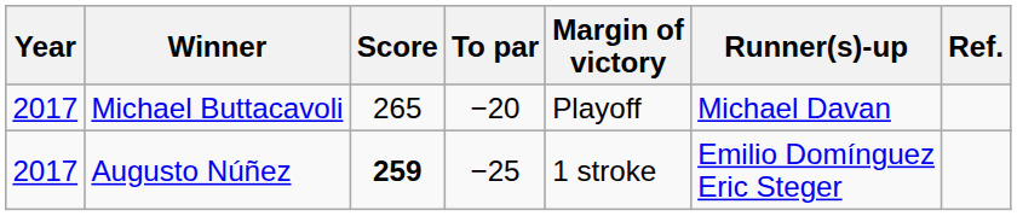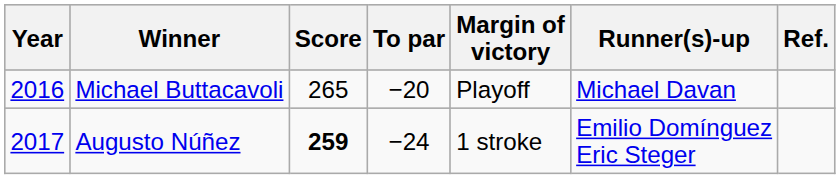 <table class=wikitable style="font-size:95%">
 <tr>
 <th>Year</th>
 <th>Winner</th>
 <th>Score</th>
 <th>To par</th>
 <th>Margin of<br>victory</th>
 <th>Runner(s)-up</th>
 <th>Ref.</th>
 </tr>
 <tr>
-<td><a href='#'>2017</a></td>
+<td><a href='#'>2016</a></td>
 <td> <a href='#'>Michael Buttacavoli</a></td>
 <td align=center>265</td>
 <td align=center>−20</td>
 <td>Playoff</td>
 <td> <a href='#'>Michael Davan</a></td>
 <td></td>
 </tr>
 <tr>
 <td><a href='#'>2017</a></td>
 <td> <a href='#'>Augusto Núñez</a></td>
 <td align=center><strong>259</strong></td>
-<td align=center>−25</td>
+<td align=center>−24</td>
 <td>1 stroke</td>
 <td> <a href='#'>Emilio Domínguez</a><br> <a href='#'>Eric Steger</a></td>
 <td></td>
 </tr>
 </table>
